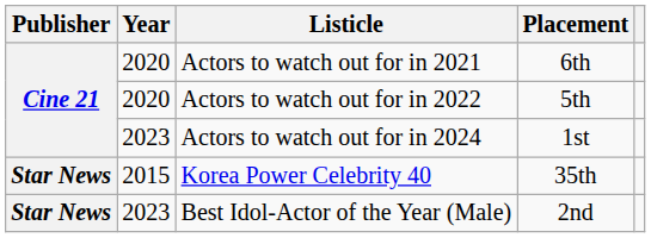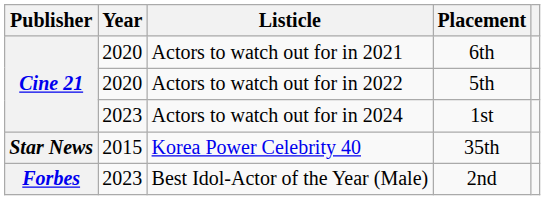 <table class="wikitable plainrowheaders sortable">
 <tr>
 <th scope="col">Publisher</th>
 <th scope="col">Year</th>
 <th scope="col">Listicle</th>
 <th scope="col">Placement</th>
 <th scope="col" class="unsortable"></th>
 </tr>
 <tr>
 <th scope="row" rowspan="3"><em><a href='#'>Cine 21</a></em></th>
 <td>2020</td>
 <td>Actors to watch out for in 2021</td>
 <td style="text-align:center">6th</td>
 <td style="text-align:center"></td>
 </tr>
 <tr>
 <td>2020</td>
 <td>Actors to watch out for in 2022</td>
 <td style="text-align:center">5th</td>
 <td style="text-align:center"></td>
 </tr>
 <tr>
 <td>2023</td>
 <td>Actors to watch out for in 2024</td>
 <td style="text-align:center">1st</td>
 <td style="text-align:center"></td>
 </tr>
 <tr>
 <th scope="row"><em>Star News</em></th>
 <td>2015</td>
 <td><a href='#'>Korea Power Celebrity 40</a></td>
 <td style="text-align:center">35th</td>
 <td style="text-align:center"></td>
 </tr>
 <tr>
-<th scope="row"><em>Star News</em></th>
+<th scope="row"><em><a href='#'>Forbes</a></em></th>
 <td>2023</td>
 <td style="text-align:left">Best Idol-Actor of the Year (Male)</td>
 <td style="text-align:center">2nd</td>
 <td style="text-align:center"></td>
 </tr>
 </table>
